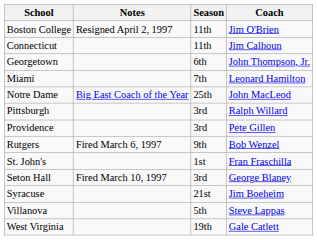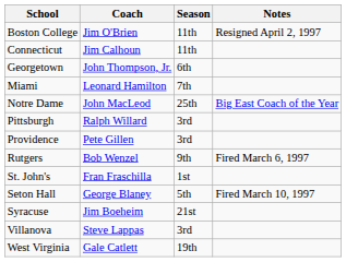 <table class="wikitable">
 <tr>
 <th>School</th>
+<th>Coach</th>
+<th>Season</th>
 <th>Notes</th>
-<th>Season</th>
-<th>Coach</th>
 </tr>
 <tr>
 <td>Boston College</td>
+<td><a href='#'>Jim O'Brien</a></td>
+<td>11th</td>
 <td>Resigned April 2, 1997</td>
-<td>11th</td>
-<td><a href='#'>Jim O'Brien</a></td>
 </tr>
 <tr>
 <td>Connecticut</td>
+<td><a href='#'>Jim Calhoun</a></td>
+<td>11th</td>
 <td></td>
-<td>11th</td>
-<td><a href='#'>Jim Calhoun</a></td>
 </tr>
 <tr>
 <td>Georgetown</td>
+<td><a href='#'>John Thompson, Jr.</a></td>
+<td>6th</td>
 <td></td>
-<td>6th</td>
-<td><a href='#'>John Thompson, Jr.</a></td>
 </tr>
 <tr>
 <td>Miami</td>
+<td><a href='#'>Leonard Hamilton</a></td>
+<td>7th</td>
 <td></td>
-<td>7th</td>
-<td><a href='#'>Leonard Hamilton</a></td>
 </tr>
 <tr>
 <td>Notre Dame</td>
+<td><a href='#'>John MacLeod</a></td>
+<td>25th</td>
 <td><a href='#'>Big East Coach of the Year</a></td>
-<td>25th</td>
-<td><a href='#'>John MacLeod</a></td>
 </tr>
 <tr>
 <td>Pittsburgh</td>
+<td><a href='#'>Ralph Willard</a></td>
+<td>3rd</td>
 <td></td>
-<td>3rd</td>
-<td><a href='#'>Ralph Willard</a></td>
 </tr>
 <tr>
 <td>Providence</td>
+<td><a href='#'>Pete Gillen</a></td>
+<td>3rd</td>
 <td></td>
-<td>3rd</td>
-<td><a href='#'>Pete Gillen</a></td>
 </tr>
 <tr>
 <td>Rutgers</td>
+<td><a href='#'>Bob Wenzel</a></td>
+<td>9th</td>
 <td>Fired March 6, 1997</td>
-<td>9th</td>
-<td><a href='#'>Bob Wenzel</a></td>
 </tr>
 <tr>
 <td>St. John's</td>
+<td><a href='#'>Fran Fraschilla</a></td>
+<td>1st</td>
 <td></td>
-<td>1st</td>
-<td><a href='#'>Fran Fraschilla</a></td>
 </tr>
 <tr>
 <td>Seton Hall</td>
+<td><a href='#'>George Blaney</a></td>
+<td>5th</td>
 <td>Fired March 10, 1997</td>
-<td>3rd</td>
-<td><a href='#'>George Blaney</a></td>
 </tr>
 <tr>
 <td>Syracuse</td>
+<td><a href='#'>Jim Boeheim</a></td>
+<td>21st</td>
 <td></td>
-<td>21st</td>
-<td><a href='#'>Jim Boeheim</a></td>
 </tr>
 <tr>
 <td>Villanova</td>
+<td><a href='#'>Steve Lappas</a></td>
+<td>3rd</td>
 <td></td>
-<td>5th</td>
-<td><a href='#'>Steve Lappas</a></td>
 </tr>
 <tr>
 <td>West Virginia</td>
+<td><a href='#'>Gale Catlett</a></td>
+<td>19th</td>
 <td></td>
-<td>19th</td>
-<td><a href='#'>Gale Catlett</a></td>
 </tr>
 </table>
